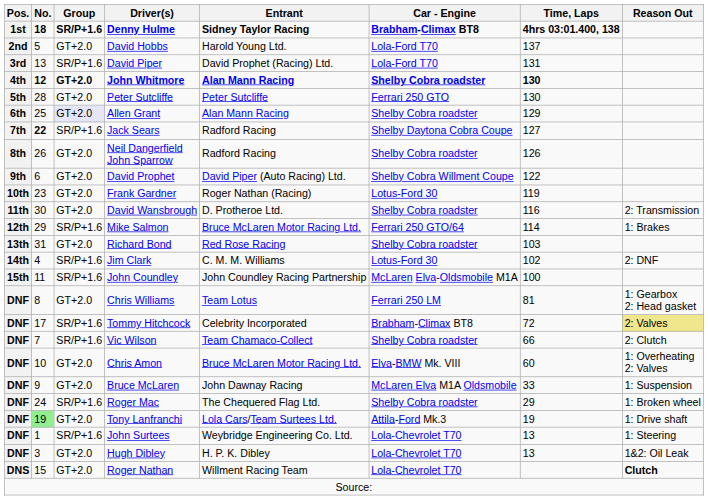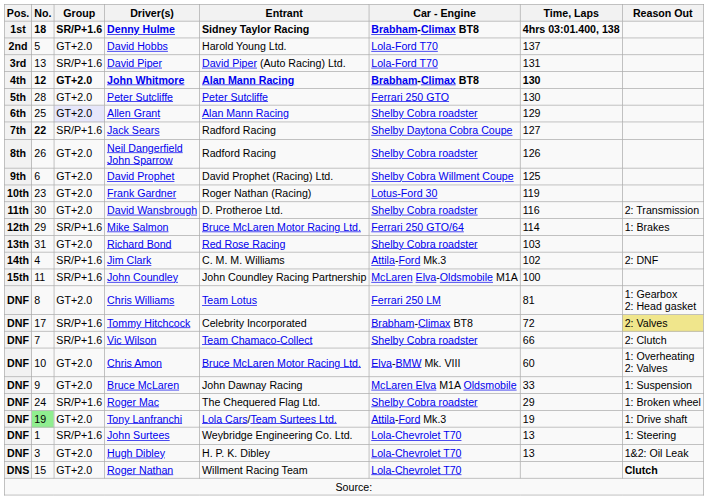 <table class="wikitable" style="font-size: 95%">
 <tr>
 <th>Pos.</th>
 <th>No.</th>
 <th>Group</th>
 <th>Driver(s)</th>
 <th>Entrant</th>
 <th>Car - Engine</th>
 <th>Time, Laps</th>
 <th>Reason Out</th>
 </tr>
 <tr>
 <th><strong>1st</strong></th>
 <td><strong>18</strong></td>
 <td><strong>SR/P+1.6</strong></td>
 <td> <strong><a href='#'>Denny Hulme</a></strong></td>
 <td><strong>Sidney Taylor Racing</strong></td>
 <td><strong><a href='#'>Brabham</a>-<a href='#'>Climax</a> BT8</strong></td>
 <td><strong>4hrs 03:01.400, 138</strong></td>
 <td></td>
 </tr>
 <tr>
 <th>2nd</th>
 <td>5</td>
 <td>GT+2.0</td>
 <td> <a href='#'>David Hobbs</a></td>
 <td>Harold Young Ltd.</td>
 <td><a href='#'>Lola-Ford T70</a></td>
 <td>137</td>
 <td></td>
 </tr>
 <tr>
 <th>3rd</th>
 <td>13</td>
 <td>SR/P+1.6</td>
 <td> <a href='#'>David Piper</a></td>
-<td>David Prophet (Racing) Ltd.</td>
+<td><a href='#'>David Piper</a> (Auto Racing) Ltd.</td>
 <td><a href='#'>Lola-Ford T70</a></td>
 <td>131</td>
 <td></td>
 </tr>
 <tr>
 <th><strong>4th</strong></th>
 <td><strong>12</strong></td>
 <td><strong>GT+2.0</strong></td>
 <td> <strong><a href='#'>John Whitmore</a></strong></td>
 <td><strong><a href='#'>Alan Mann Racing</a></strong></td>
-<td><strong><a href='#'>Shelby Cobra roadster</a></strong></td>
+<td><strong><a href='#'>Brabham</a>-<a href='#'>Climax</a> BT8</strong></td>
 <td><strong>130</strong></td>
 <td></td>
 </tr>
 <tr>
 <th>5th</th>
 <td>28</td>
 <td>GT+2.0</td>
 <td> <a href='#'>Peter Sutcliffe</a></td>
 <td><a href='#'>Peter Sutcliffe</a></td>
 <td><a href='#'>Ferrari 250 GTO</a></td>
 <td>130</td>
 <td></td>
 </tr>
 <tr>
 <th>6th</th>
 <td>25</td>
 <td style="background: lavender;">GT+2.0</td>
 <td> <a href='#'>Allen Grant</a></td>
 <td><a href='#'>Alan Mann Racing</a></td>
 <td><a href='#'>Shelby Cobra roadster</a></td>
 <td>129</td>
 <td></td>
 </tr>
 <tr>
 <th>7th</th>
 <td><strong>22</strong></td>
 <td>SR/P+1.6</td>
 <td> <a href='#'>Jack Sears</a></td>
 <td>Radford Racing</td>
 <td><a href='#'>Shelby Daytona Cobra Coupe</a></td>
 <td>127</td>
 <td></td>
 </tr>
 <tr>
 <th>8th</th>
 <td>26</td>
 <td>GT+2.0</td>
 <td> <a href='#'>Neil Dangerfield</a><br> <a href='#'>John Sparrow</a></td>
 <td>Radford Racing</td>
 <td><a href='#'>Shelby Cobra roadster</a></td>
 <td>126</td>
 <td></td>
 </tr>
 <tr>
 <th>9th</th>
 <td>6</td>
 <td>GT+2.0</td>
 <td> <a href='#'>David Prophet</a></td>
-<td><a href='#'>David Piper</a> (Auto Racing) Ltd.</td>
+<td>David Prophet (Racing) Ltd.</td>
 <td><a href='#'>Shelby Cobra Willment Coupe</a></td>
-<td>122</td>
+<td>125</td>
 <td></td>
 </tr>
 <tr>
 <th>10th</th>
 <td>23</td>
 <td>GT+2.0</td>
 <td> <a href='#'>Frank Gardner</a></td>
 <td>Roger Nathan (Racing)</td>
 <td><a href='#'>Lotus-Ford 30</a></td>
 <td>119</td>
 <td></td>
 </tr>
 <tr>
 <th>11th</th>
 <td>30</td>
 <td>GT+2.0</td>
 <td> <a href='#'>David Wansbrough</a></td>
 <td>D. Protheroe Ltd.</td>
 <td><a href='#'>Shelby Cobra roadster</a></td>
 <td>116</td>
 <td>2: Transmission</td>
 </tr>
 <tr>
 <th>12th</th>
 <td>29</td>
 <td>SR/P+1.6</td>
 <td> <a href='#'>Mike Salmon</a></td>
 <td><a href='#'>Bruce McLaren Motor Racing Ltd.</a></td>
 <td><a href='#'>Ferrari 250 GTO/64</a></td>
 <td>114</td>
 <td>1: Brakes</td>
 </tr>
 <tr>
 <th>13th</th>
 <td>31</td>
 <td>GT+2.0</td>
 <td> <a href='#'>Richard Bond</a></td>
 <td><a href='#'>Red Rose Racing</a></td>
 <td><a href='#'>Shelby Cobra roadster</a></td>
 <td>103</td>
 <td></td>
 </tr>
 <tr>
 <th>14th</th>
 <td>4</td>
 <td>SR/P+1.6</td>
 <td> <a href='#'>Jim Clark</a></td>
 <td>C. M. M. Williams</td>
-<td><a href='#'>Lotus-Ford 30</a></td>
+<td><a href='#'>Attila</a>-<a href='#'>Ford</a> Mk.3</td>
 <td>102</td>
 <td>2: DNF</td>
 </tr>
 <tr>
 <th>15th</th>
 <td>11</td>
 <td>SR/P+1.6</td>
 <td> <a href='#'>John Coundley</a></td>
 <td>John Coundley Racing Partnership</td>
 <td><a href='#'>McLaren</a> <a href='#'>Elva</a>-<a href='#'>Oldsmobile</a> M1A</td>
 <td>100</td>
 <td></td>
 </tr>
 <tr>
 <th>DNF</th>
 <td>8</td>
 <td>GT+2.0</td>
 <td> <a href='#'>Chris Williams</a></td>
 <td><a href='#'>Team Lotus</a></td>
 <td><a href='#'>Ferrari 250 LM</a></td>
 <td>81</td>
 <td>1: Gearbox<br>2: Head gasket</td>
 </tr>
 <tr>
 <th>DNF</th>
 <td>17</td>
 <td>SR/P+1.6</td>
 <td> <a href='#'>Tommy Hitchcock</a></td>
 <td>Celebrity Incorporated</td>
 <td><a href='#'>Brabham</a>-<a href='#'>Climax</a> BT8</td>
 <td>72</td>
 <td style="background: khaki;">2: Valves</td>
 </tr>
 <tr>
 <th>DNF</th>
 <td>7</td>
 <td>SR/P+1.6</td>
 <td> <a href='#'>Vic Wilson</a></td>
 <td><a href='#'>Team Chamaco-Collect</a></td>
 <td><a href='#'>Shelby Cobra roadster</a></td>
 <td>66</td>
 <td>2: Clutch</td>
 </tr>
 <tr>
 <th>DNF</th>
 <td>10</td>
 <td>GT+2.0</td>
 <td> <a href='#'>Chris Amon</a></td>
 <td><a href='#'>Bruce McLaren Motor Racing Ltd.</a></td>
 <td><a href='#'>Elva</a>-<a href='#'>BMW</a> Mk. VIII</td>
 <td>60</td>
 <td>1: Overheating<br>2: Valves</td>
 </tr>
 <tr>
 <th>DNF</th>
 <td>9</td>
 <td>GT+2.0</td>
 <td> <a href='#'>Bruce McLaren</a></td>
 <td>John Dawnay Racing</td>
 <td><a href='#'>McLaren Elva</a> M1A <a href='#'>Oldsmobile</a></td>
 <td>33</td>
 <td>1: Suspension</td>
 </tr>
 <tr>
 <th>DNF</th>
 <td>24</td>
 <td>SR/P+1.6</td>
 <td> <a href='#'>Roger Mac</a></td>
 <td>The Chequered Flag Ltd.</td>
 <td><a href='#'>Shelby Cobra roadster</a></td>
 <td>29</td>
 <td>1: Broken wheel</td>
 </tr>
 <tr>
 <th>DNF</th>
 <td style="background: lightgreen;">19</td>
 <td>GT+2.0</td>
 <td> <a href='#'>Tony Lanfranchi</a></td>
 <td><a href='#'>Lola Cars</a>/<a href='#'>Team Surtees Ltd.</a></td>
 <td><a href='#'>Attila</a>-<a href='#'>Ford</a> Mk.3</td>
 <td>19</td>
 <td>1: Drive shaft</td>
 </tr>
 <tr>
 <th>DNF</th>
 <td>1</td>
 <td>SR/P+1.6</td>
 <td> <a href='#'>John Surtees</a></td>
 <td>Weybridge Engineering Co. Ltd.</td>
 <td><a href='#'>Lola-Chevrolet T70</a></td>
 <td>13</td>
 <td>1: Steering</td>
 </tr>
 <tr>
 <th>DNF</th>
 <td>3</td>
 <td>GT+2.0</td>
 <td> <a href='#'>Hugh Dibley</a></td>
 <td>H. P. K. Dibley</td>
 <td><a href='#'>Lola-Chevrolet T70</a></td>
 <td>13</td>
 <td>1&2: Oil Leak</td>
 </tr>
 <tr>
 <th>DNS</th>
 <td>15</td>
 <td>GT+2.0</td>
 <td> <a href='#'>Roger Nathan</a></td>
 <td>Willment Racing Team</td>
 <td><a href='#'>Lola-Chevrolet T70</a></td>
 <td></td>
 <td><strong>Clutch</strong></td>
 </tr>
 <tr>
 <td colspan="8" style="text-align:center;">Source:</td>
 </tr>
 </table>
